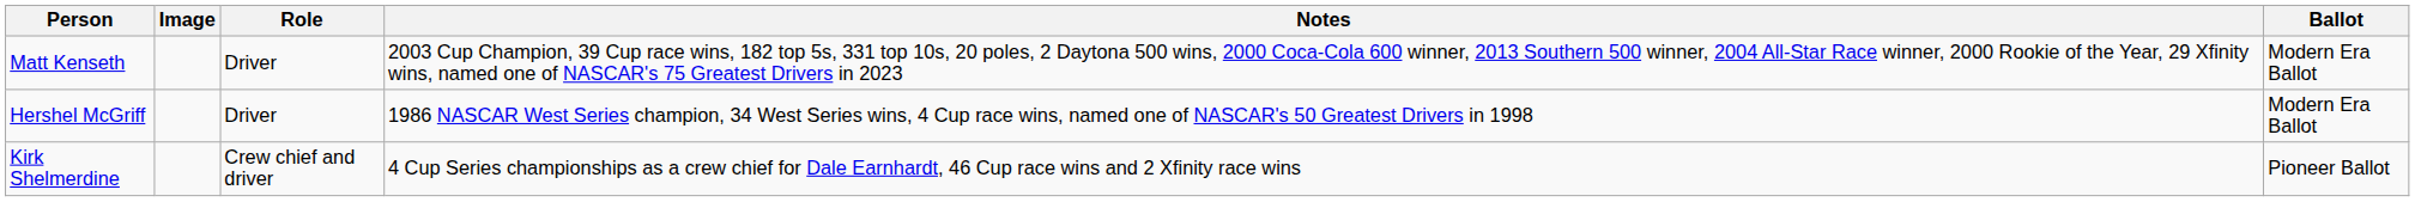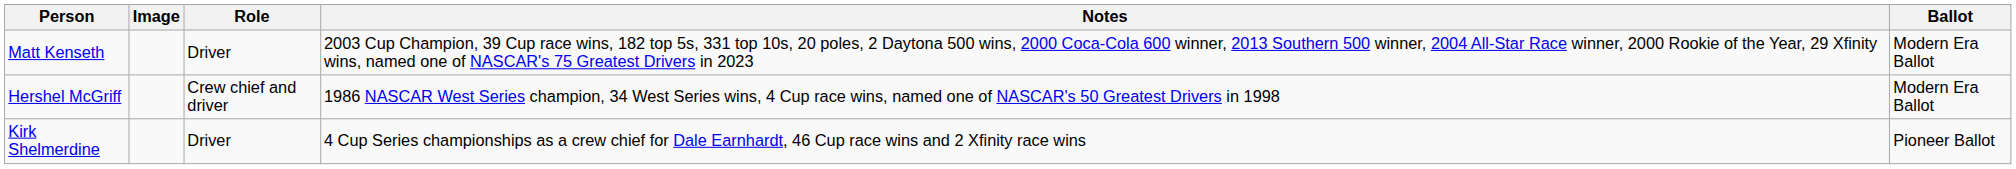 <table class="wikitable sortable">
 <tr>
 <th>Person</th>
 <th>Image</th>
 <th>Role</th>
 <th>Notes</th>
 <th>Ballot</th>
 </tr>
 <tr>
 <td><a href='#'>Matt Kenseth</a></td>
 <td></td>
 <td>Driver</td>
 <td>2003 Cup Champion, 39 Cup race wins, 182 top 5s, 331 top 10s, 20 poles, 2 Daytona 500 wins, <a href='#'>2000 Coca-Cola 600</a> winner, <a href='#'>2013 Southern 500</a> winner, <a href='#'>2004 All-Star Race</a> winner, 2000 Rookie of the Year, 29 Xfinity wins, named one of <a href='#'>NASCAR's 75 Greatest Drivers</a> in 2023</td>
 <td>Modern Era Ballot</td>
 </tr>
 <tr>
 <td><a href='#'>Hershel McGriff</a></td>
 <td></td>
-<td>Driver</td>
+<td>Crew chief and driver</td>
 <td>1986 <a href='#'>NASCAR West Series</a> champion, 34 West Series wins, 4 Cup race wins, named one of <a href='#'>NASCAR's 50 Greatest Drivers</a> in 1998</td>
 <td>Modern Era Ballot</td>
 </tr>
 <tr>
 <td><a href='#'>Kirk Shelmerdine</a></td>
 <td></td>
-<td>Crew chief and driver</td>
+<td>Driver</td>
 <td>4 Cup Series championships as a crew chief for <a href='#'>Dale Earnhardt</a>, 46 Cup race wins and 2 Xfinity race wins</td>
 <td>Pioneer Ballot</td>
 </tr>
 </table>
